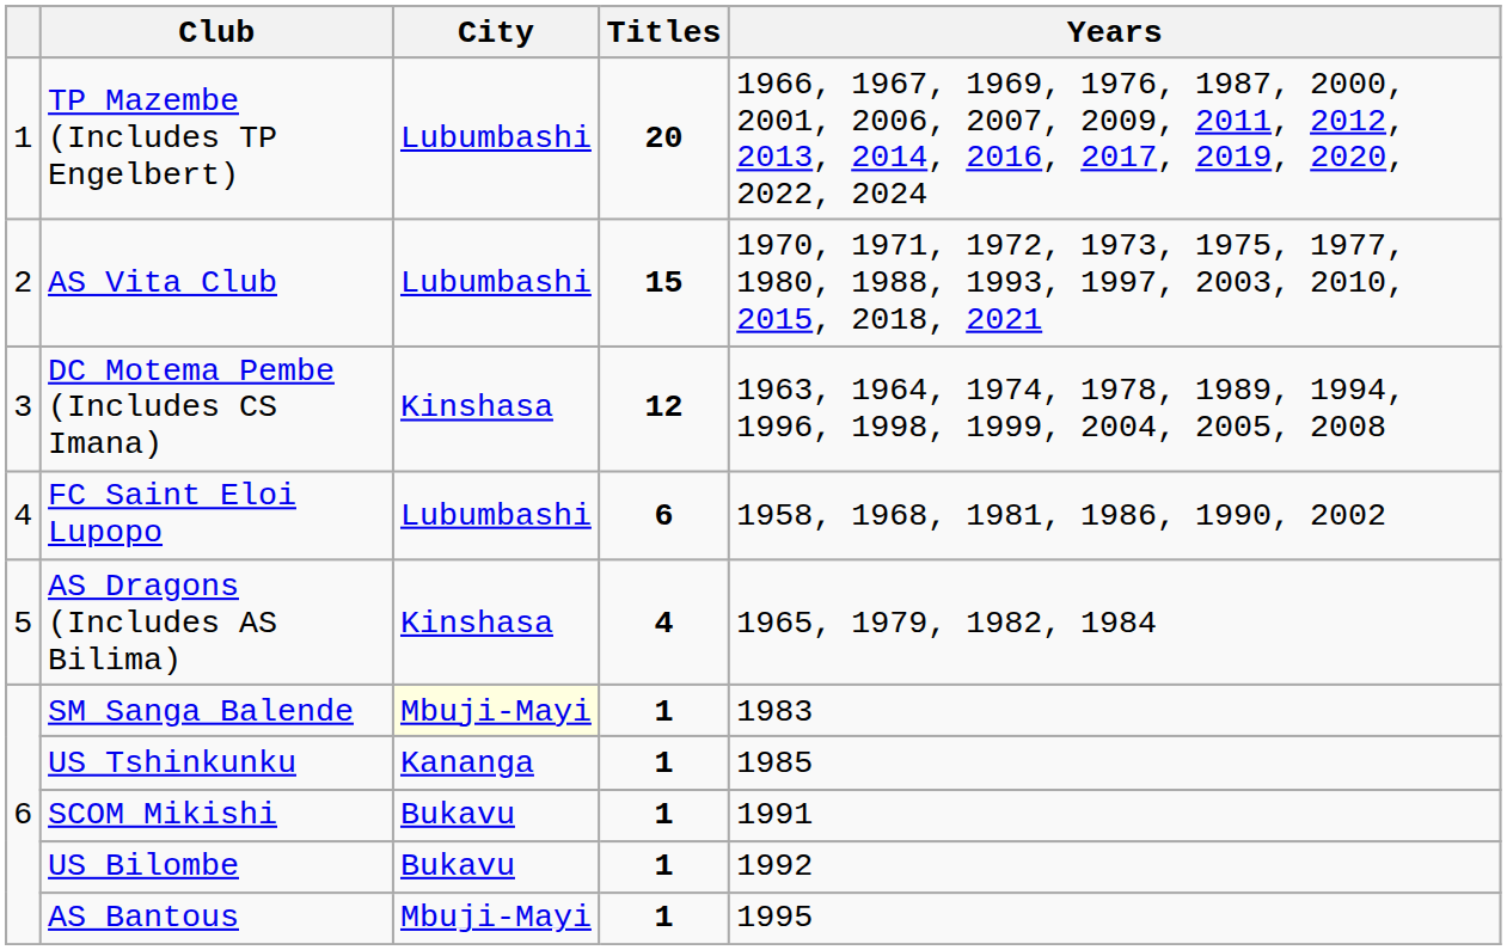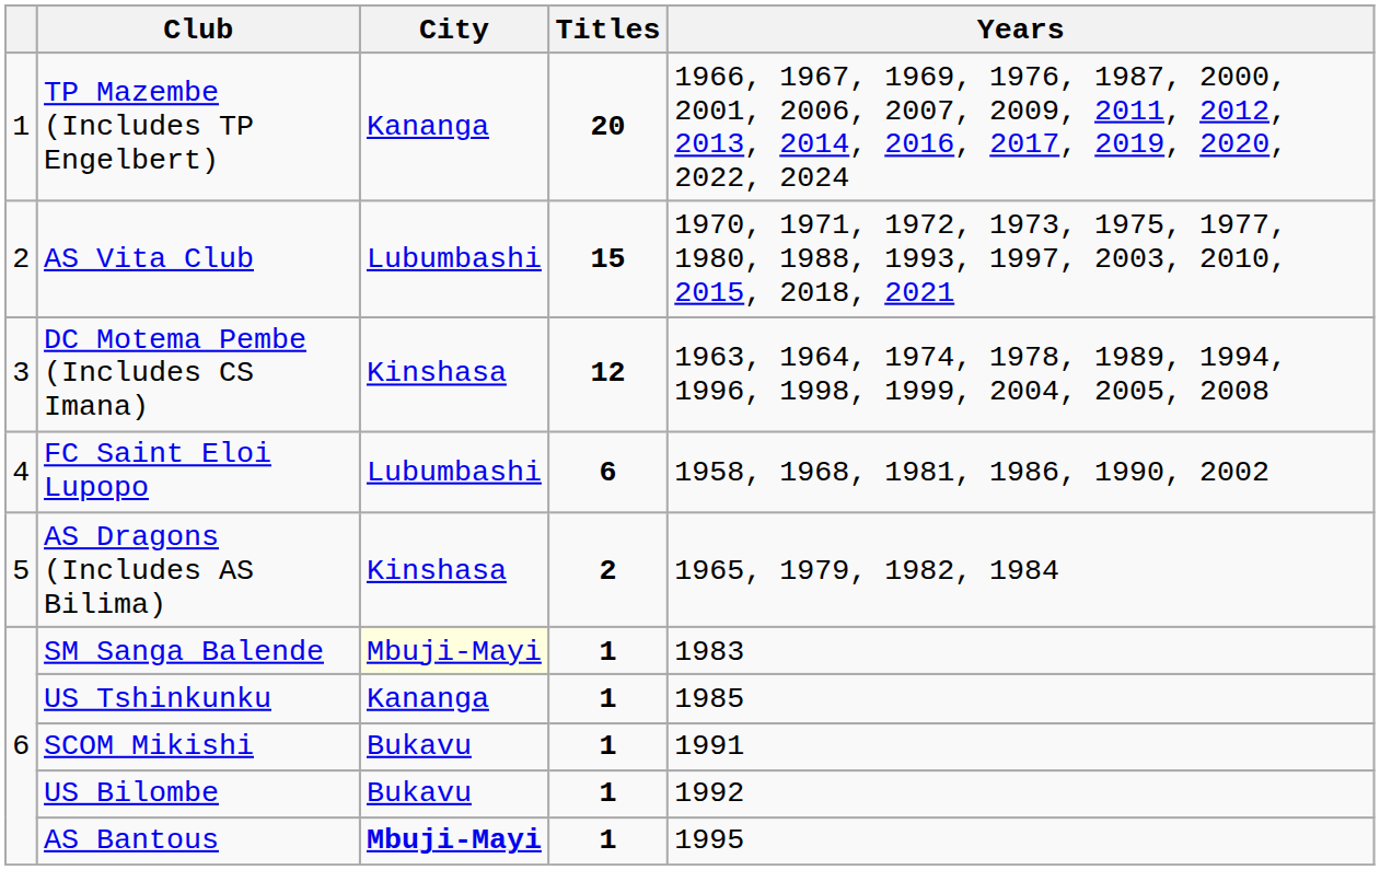 <table class=wikitable>
 <tr>
 <th></th>
 <th>Club</th>
 <th>City</th>
 <th>Titles</th>
 <th>Years</th>
 </tr>
 <tr>
 <td>1</td>
 <td><a href='#'>TP Mazembe</a>  (Includes TP Engelbert)</td>
-<td><a href='#'>Lubumbashi</a></td>
+<td><a href='#'>Kananga</a></td>
 <td align=center><strong>20</strong></td>
 <td>1966, 1967, 1969, 1976, 1987, 2000, 2001, 2006, 2007, 2009, <a href='#'>2011</a>, <a href='#'>2012</a>, <a href='#'>2013</a>, <a href='#'>2014</a>, <a href='#'>2016</a>, <a href='#'>2017</a>, <a href='#'>2019</a>, <a href='#'>2020</a>, 2022, 2024</td>
 </tr>
 <tr>
 <td>2</td>
 <td><a href='#'>AS Vita Club</a></td>
 <td><a href='#'>Lubumbashi</a></td>
 <td align=center><strong>15</strong></td>
 <td>1970, 1971, 1972, 1973, 1975, 1977, 1980, 1988, 1993, 1997, 2003, 2010, <a href='#'>2015</a>, 2018, <a href='#'>2021</a></td>
 </tr>
 <tr>
 <td>3</td>
 <td><a href='#'>DC Motema Pembe</a> (Includes CS Imana)</td>
 <td><a href='#'>Kinshasa</a></td>
 <td align=center><strong>12</strong></td>
 <td>1963, 1964, 1974, 1978, 1989, 1994, 1996, 1998, 1999, 2004, 2005, 2008</td>
 </tr>
 <tr>
 <td>4</td>
 <td><a href='#'>FC Saint Eloi Lupopo</a></td>
 <td><a href='#'>Lubumbashi</a></td>
 <td align=center><strong>6</strong></td>
 <td>1958, 1968, 1981, 1986, 1990, 2002</td>
 </tr>
 <tr>
 <td>5</td>
 <td><a href='#'>AS Dragons</a> (Includes AS Bilima)</td>
 <td><a href='#'>Kinshasa</a></td>
-<td align=center><strong>4</strong></td>
+<td align=center><strong>2</strong></td>
 <td>1965, 1979, 1982, 1984</td>
 </tr>
 <tr>
 <td rowspan="5">6</td>
 <td><a href='#'>SM Sanga Balende</a></td>
 <td style="background: lightyellow;"><a href='#'>Mbuji-Mayi</a></td>
 <td align=center><strong>1</strong></td>
 <td>1983</td>
 </tr>
 <tr>
 <td><a href='#'>US Tshinkunku</a></td>
 <td><a href='#'>Kananga</a></td>
 <td align=center><strong>1</strong></td>
 <td>1985</td>
 </tr>
 <tr>
 <td><a href='#'>SCOM Mikishi</a></td>
 <td><a href='#'>Bukavu</a></td>
 <td align=center><strong>1</strong></td>
 <td>1991</td>
 </tr>
 <tr>
 <td><a href='#'>US Bilombe</a></td>
 <td><a href='#'>Bukavu</a></td>
 <td align=center><strong>1</strong></td>
 <td>1992</td>
 </tr>
 <tr>
 <td><a href='#'>AS Bantous</a></td>
-<td><a href='#'>Mbuji-Mayi</a></td>
+<td><strong><a href='#'>Mbuji-Mayi</a></strong></td>
 <td align=center><strong>1</strong></td>
 <td>1995</td>
 </tr>
 </table>
